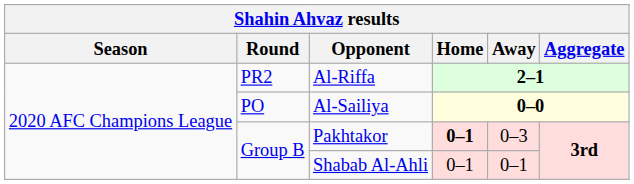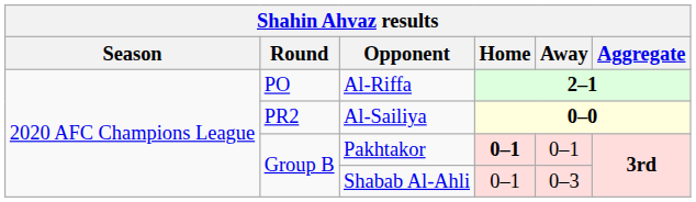 <table class="wikitable">
 <tr>
 <th colspan="6"><a href='#'>Shahin Ahvaz</a> results</th>
 </tr>
 <tr>
 <th>Season</th>
 <th>Round</th>
 <th>Opponent</th>
 <th>Home</th>
 <th>Away</th>
 <th><a href='#'>Aggregate</a></th>
 </tr>
 <tr>
 <td rowspan="4"><a href='#'>2020 AFC Champions League</a></td>
-<td><a href='#'>PR2</a></td>
+<td><a href='#'>PO</a></td>
 <td> <a href='#'>Al-Riffa</a></td>
 <td colspan="3" bgcolor="#ddffdd" style="text-align:center;"><strong>2–1</strong></td>
 </tr>
 <tr>
-<td><a href='#'>PO</a></td>
+<td><a href='#'>PR2</a></td>
 <td> <a href='#'>Al-Sailiya</a></td>
 <td colspan="3" bgcolor="#ffffdd" style="text-align:center;"><strong>0–0</strong><br></td>
 </tr>
 <tr>
 <td rowspan="2"><a href='#'>Group B</a></td>
 <td> <a href='#'>Pakhtakor</a></td>
 <td bgcolor="#ffdddd" style="text-align:center;"><strong>0–1</strong></td>
-<td bgcolor="#ffdddd" style="text-align:center;">0–3</td>
+<td bgcolor="#ffdddd" style="text-align:center;">0–1</td>
 <td rowspan="2" bgcolor="#ffdddd" style="text-align:center;"><strong>3rd</strong></td>
 </tr>
 <tr>
 <td> <a href='#'>Shabab Al-Ahli</a></td>
 <td bgcolor="#ffdddd" style="text-align:center;">0–1</td>
-<td bgcolor="#ffdddd" style="text-align:center;">0–1</td>
+<td bgcolor="#ffdddd" style="text-align:center;">0–3</td>
 </tr>
 </table>
